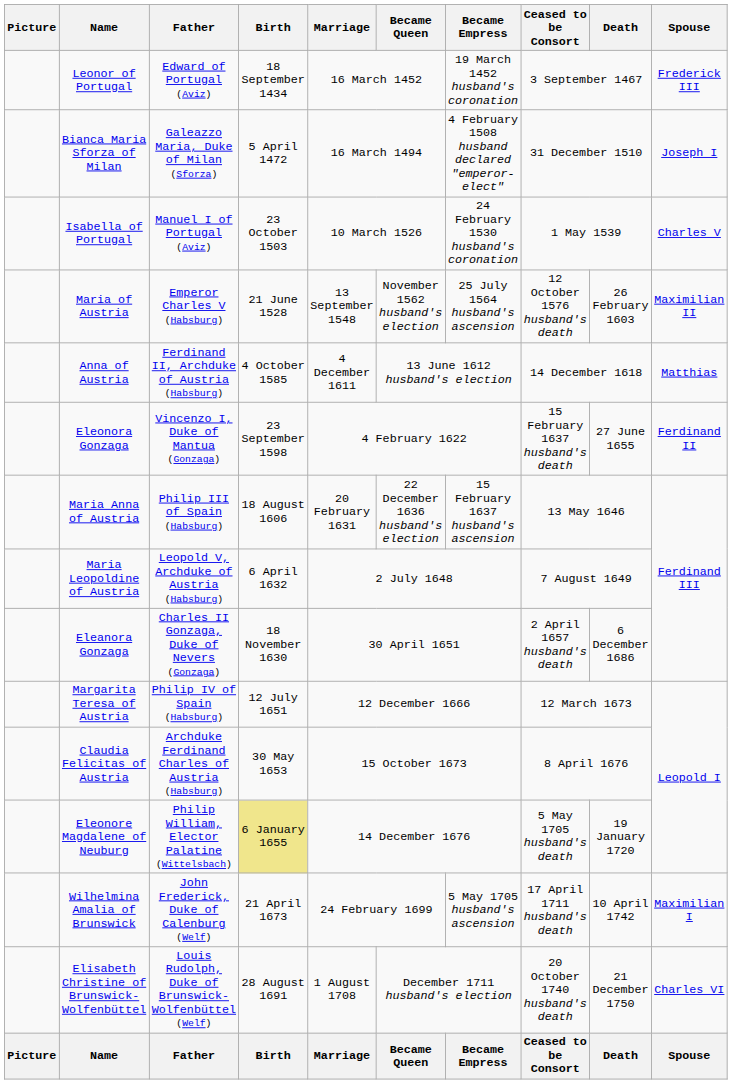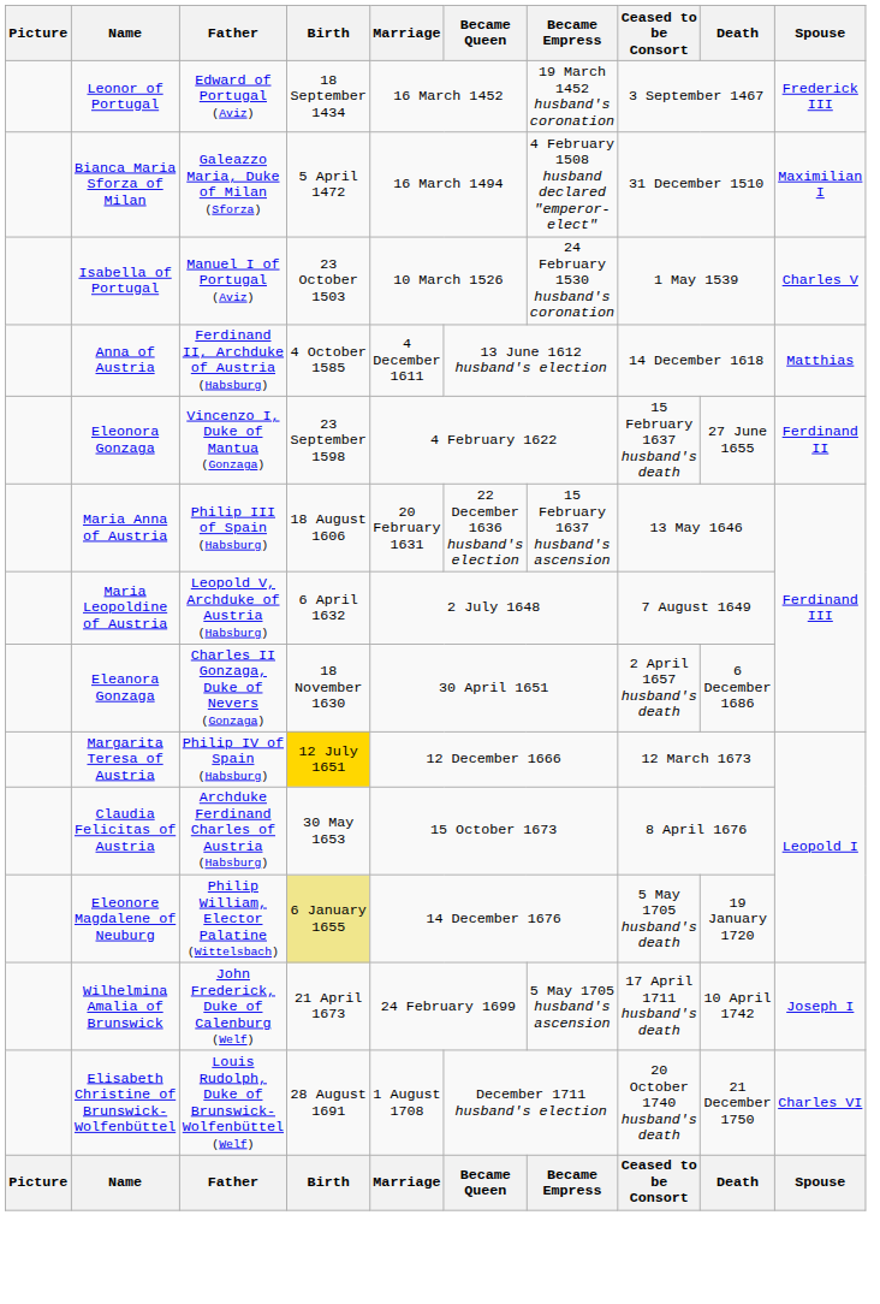 <table width=95% class="wikitable">
 <tr>
 <th>Picture</th>
 <th>Name</th>
 <th>Father</th>
 <th>Birth</th>
 <th>Marriage</th>
 <th>Became Queen</th>
 <th>Became Empress</th>
 <th>Ceased to be Consort</th>
 <th>Death</th>
 <th>Spouse</th>
 </tr>
 <tr>
 <td align=center></td>
 <td align=center><a href='#'>Leonor of Portugal</a></td>
 <td align="center"><a href='#'>Edward of Portugal</a><br><small>(<a href='#'>Aviz</a>)</small></td>
 <td align="center">18 September 1434</td>
 <td align="center" colspan="2">16 March 1452</td>
 <td align="center">19 March 1452<br><em>husband's coronation</em></td>
 <td align="center" colspan="2">3 September 1467</td>
 <td align="center"><a href='#'>Frederick III</a></td>
 </tr>
 <tr>
 <td align=center></td>
 <td align=center><a href='#'>Bianca Maria Sforza of Milan</a></td>
 <td align="center"><a href='#'>Galeazzo Maria, Duke of Milan</a><br><small>(<a href='#'>Sforza</a>)</small></td>
 <td align="center">5 April 1472</td>
 <td align="center" colspan="2">16 March 1494</td>
 <td align="center">4 February 1508<br><em>husband declared "emperor-elect"</em></td>
 <td align="center" colspan="2">31 December 1510</td>
-<td align="center"><a href='#'>Joseph I</a></td>
+<td align="center"><a href='#'>Maximilian I</a></td>
 </tr>
 <tr>
 <td align=center></td>
 <td align=center><a href='#'>Isabella of Portugal</a></td>
 <td align="center"><a href='#'>Manuel I of Portugal</a><br><small>(<a href='#'>Aviz</a>)</small></td>
 <td align="center">23 October 1503</td>
 <td align="center" colspan="2">10 March 1526</td>
 <td align="center">24 February 1530<br><em>husband's coronation</em></td>
 <td align="center" colspan="2">1 May 1539</td>
 <td align="center"><a href='#'>Charles V</a></td>
-</tr>
-<tr>
-<td align=center></td>
-<td align=center><a href='#'>Maria of Austria</a></td>
-<td align="center"><a href='#'>Emperor Charles V</a><br><small>(<a href='#'>Habsburg</a>)</small></td>
-<td align="center">21 June 1528</td>
-<td align="center">13 September 1548</td>
-<td align="center">November 1562<br><em>husband's election</em></td>
-<td align="center">25 July 1564<br><em>husband's ascension</em></td>
-<td align="center">12 October 1576<br><em>husband's death</em></td>
-<td align="center">26 February 1603</td>
-<td align="center"><a href='#'>Maximilian II</a></td>
 </tr>
 <tr>
 <td align=center></td>
 <td align=center><a href='#'>Anna of Austria</a></td>
 <td align="center"><a href='#'>Ferdinand II, Archduke of Austria</a><br><small>(<a href='#'>Habsburg</a>)</small></td>
 <td align="center">4 October 1585</td>
 <td align="center">4 December 1611</td>
 <td align="center" colspan="2">13 June 1612<br><em>husband's election</em></td>
 <td align="center" colspan="2">14 December 1618</td>
 <td align="center"><a href='#'>Matthias</a></td>
 </tr>
 <tr>
 <td align=center></td>
 <td align=center><a href='#'>Eleonora Gonzaga</a></td>
 <td align="center"><a href='#'>Vincenzo I, Duke of Mantua</a><br><small>(<a href='#'>Gonzaga</a>)</small></td>
 <td align="center">23 September 1598</td>
 <td align="center" colspan="3">4 February 1622</td>
 <td align="center">15 February 1637<br><em>husband's death</em></td>
 <td align="center">27 June 1655</td>
 <td align="center"><a href='#'>Ferdinand II</a></td>
 </tr>
 <tr>
 <td align=center></td>
 <td align=center><a href='#'>Maria Anna of Austria</a></td>
 <td align="center"><a href='#'>Philip III of Spain</a><br><small>(<a href='#'>Habsburg</a>)</small></td>
 <td align="center">18 August 1606</td>
 <td align="center">20 February 1631</td>
 <td align="center">22 December 1636<br><em>husband's election</em></td>
 <td align="center">15 February 1637<br><em>husband's ascension</em></td>
 <td align="center" colspan="2">13 May 1646</td>
 <td align="center" rowspan="3"><a href='#'>Ferdinand III</a></td>
 </tr>
 <tr>
 <td align=center></td>
 <td align=center><a href='#'>Maria Leopoldine of Austria</a></td>
 <td align="center"><a href='#'>Leopold V, Archduke of Austria</a><br><small>(<a href='#'>Habsburg</a>)</small></td>
 <td align="center">6 April 1632</td>
 <td align="center" colspan="3">2 July 1648</td>
 <td align="center" colspan="2">7 August 1649</td>
 </tr>
 <tr>
 <td align=center></td>
 <td align=center><a href='#'>Eleanora Gonzaga</a></td>
 <td align="center"><a href='#'>Charles II Gonzaga, Duke of Nevers</a><br><small>(<a href='#'>Gonzaga</a>)</small></td>
 <td align="center">18 November 1630</td>
 <td align="center" colspan="3">30 April 1651</td>
 <td align="center">2 April 1657 <br><em>husband's death</em></td>
 <td align="center">6 December 1686</td>
 </tr>
 <tr>
 <td align=center></td>
 <td align="center"><a href='#'>Margarita Teresa of Austria</a></td>
 <td align="center"><a href='#'>Philip IV of Spain</a><br><small>(<a href='#'>Habsburg</a>)</small></td>
-<td align="center">12 July 1651</td>
+<td align="center" style="background: gold;">12 July 1651</td>
 <td align="center" colspan="3">12 December 1666</td>
 <td align="center" colspan="2">12 March 1673</td>
 <td align="center" rowspan="3"><a href='#'>Leopold I</a></td>
 </tr>
 <tr>
 <td align=center></td>
 <td align=center><a href='#'>Claudia Felicitas of Austria</a></td>
 <td align="center"><a href='#'>Archduke Ferdinand Charles of Austria</a><br><small>(<a href='#'>Habsburg</a>)</small></td>
 <td align="center">30 May 1653</td>
 <td align="center" colspan="3">15 October 1673</td>
 <td align="center" colspan="2">8 April 1676</td>
 </tr>
 <tr>
 <td align=center></td>
 <td align=center><a href='#'>Eleonore Magdalene of Neuburg</a></td>
 <td align="center"><a href='#'>Philip William, Elector Palatine</a><br><small>(<a href='#'>Wittelsbach</a>)</small></td>
 <td align="center" style="background: khaki;">6 January 1655</td>
 <td align="center" colspan="3">14 December 1676</td>
 <td align="center">5 May 1705<br><em>husband's death</em></td>
 <td align="center">19 January 1720</td>
 </tr>
 <tr>
 <td align=center></td>
 <td align=center><a href='#'>Wilhelmina Amalia of Brunswick</a></td>
 <td align="center"><a href='#'>John Frederick, Duke of Calenburg</a><br><small>(<a href='#'>Welf</a>)</small></td>
 <td align="center">21 April 1673</td>
 <td align="center" colspan="2">24 February 1699</td>
 <td align="center">5 May 1705<br><em>husband's ascension</em></td>
 <td align="center">17 April 1711<br><em>husband's death</em></td>
 <td align="center">10 April 1742</td>
-<td align="center"><a href='#'>Maximilian I</a></td>
+<td align="center"><a href='#'>Joseph I</a></td>
 </tr>
 <tr>
 <td align=center></td>
 <td align=center><a href='#'>Elisabeth Christine of Brunswick-Wolfenbüttel</a></td>
 <td align="center"><a href='#'>Louis Rudolph, Duke of Brunswick-Wolfenbüttel</a><br><small>(<a href='#'>Welf</a>)</small></td>
 <td align="center">28 August 1691</td>
 <td align="center">1 August 1708</td>
 <td align="center" colspan="2">December 1711<br><em>husband's election</em></td>
 <td align="center">20 October 1740<br><em>husband's death</em></td>
 <td align="center">21 December 1750</td>
 <td align="center"><a href='#'>Charles VI</a></td>
 </tr>
 <tr>
 <th>Picture</th>
 <th>Name</th>
 <th>Father</th>
 <th>Birth</th>
 <th>Marriage</th>
 <th>Became Queen</th>
 <th>Became Empress</th>
 <th>Ceased to be Consort</th>
 <th>Death</th>
 <th>Spouse</th>
 </tr>
 </table>
